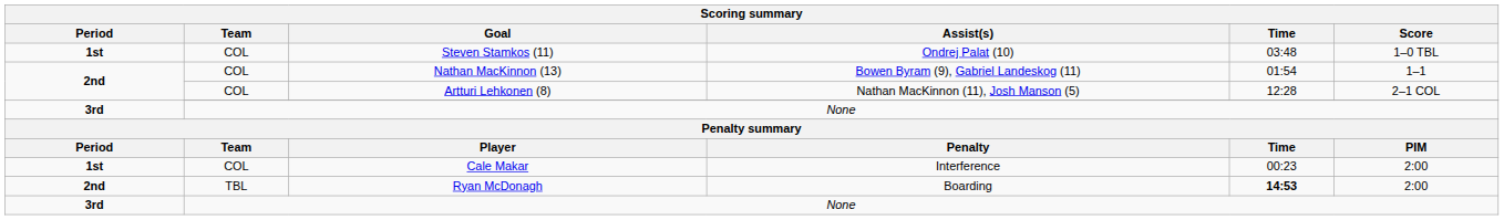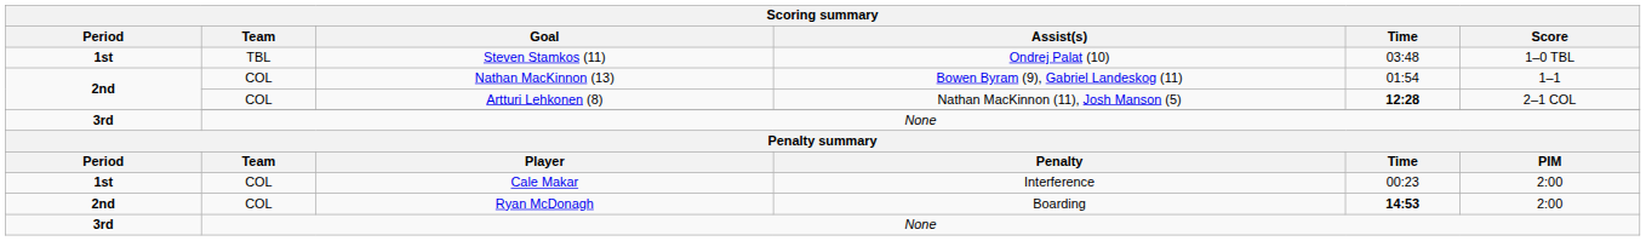 <table style="width:100%;" class="wikitable">
 <tr>
 <th colspan="6">Scoring summary</th>
 </tr>
 <tr>
 <th style="width:12%;">Period</th>
 <th style="width:7%;">Team</th>
 <th style="width:28%;">Goal</th>
 <th style="width:35%;">Assist(s)</th>
 <th style="width:7%;">Time</th>
 <th style="width:11%;">Score</th>
 </tr>
 <tr style="text-align:center;">
 <td rowspan ="1"><strong>1st</strong></td>
-<td>COL</td>
+<td>TBL</td>
 <td><a href='#'>Steven Stamkos</a> (11)</td>
 <td><a href='#'>Ondrej Palat</a> (10)</td>
 <td>03:48</td>
 <td>1–0 TBL</td>
 </tr>
 <tr style="text-align:center;">
 <td rowspan="2"><strong>2nd</strong></td>
 <td>COL</td>
 <td><a href='#'>Nathan MacKinnon</a> (13)</td>
 <td><a href='#'>Bowen Byram</a> (9), <a href='#'>Gabriel Landeskog</a> (11)</td>
 <td>01:54</td>
 <td>1–1</td>
 </tr>
 <tr style="text-align:center;">
 <td>COL</td>
 <td><a href='#'>Artturi Lehkonen</a> (8)</td>
 <td>Nathan MacKinnon (11), <a href='#'>Josh Manson</a> (5)</td>
-<td>12:28</td>
+<td><strong>12:28</strong></td>
 <td>2–1 COL</td>
 </tr>
 <tr style="text-align:center;">
 <td rowspan="2"><strong>3rd</strong></td>
 </tr>
 <tr style="text-align:center;">
 <td colspan="5"><em>None</em></td>
 </tr>
 <tr>
 <th colspan="6">Penalty summary</th>
 </tr>
 <tr>
 <th style="width:12%;">Period</th>
 <th style="width:7%;">Team</th>
 <th style="width:28%;">Player</th>
 <th style="width:35%;">Penalty</th>
 <th style="width:7%;">Time</th>
 <th style="width:11%;">PIM</th>
 </tr>
 <tr style="text-align:center;">
 <td rowspan="1"><strong>1st</strong></td>
 <td>COL</td>
 <td><a href='#'>Cale Makar</a></td>
 <td>Interference</td>
 <td>00:23</td>
 <td>2:00</td>
 </tr>
 <tr style="text-align:center;">
 <td rowspan="1"><strong>2nd</strong></td>
-<td>TBL</td>
+<td>COL</td>
 <td><a href='#'>Ryan McDonagh</a></td>
 <td>Boarding</td>
 <td><strong>14:53</strong></td>
 <td>2:00</td>
 </tr>
 <tr style="text-align:center;">
 <td rowspan="1"><strong>3rd</strong></td>
 <td colspan="5"><em>None</em></td>
 </tr>
 </table>
